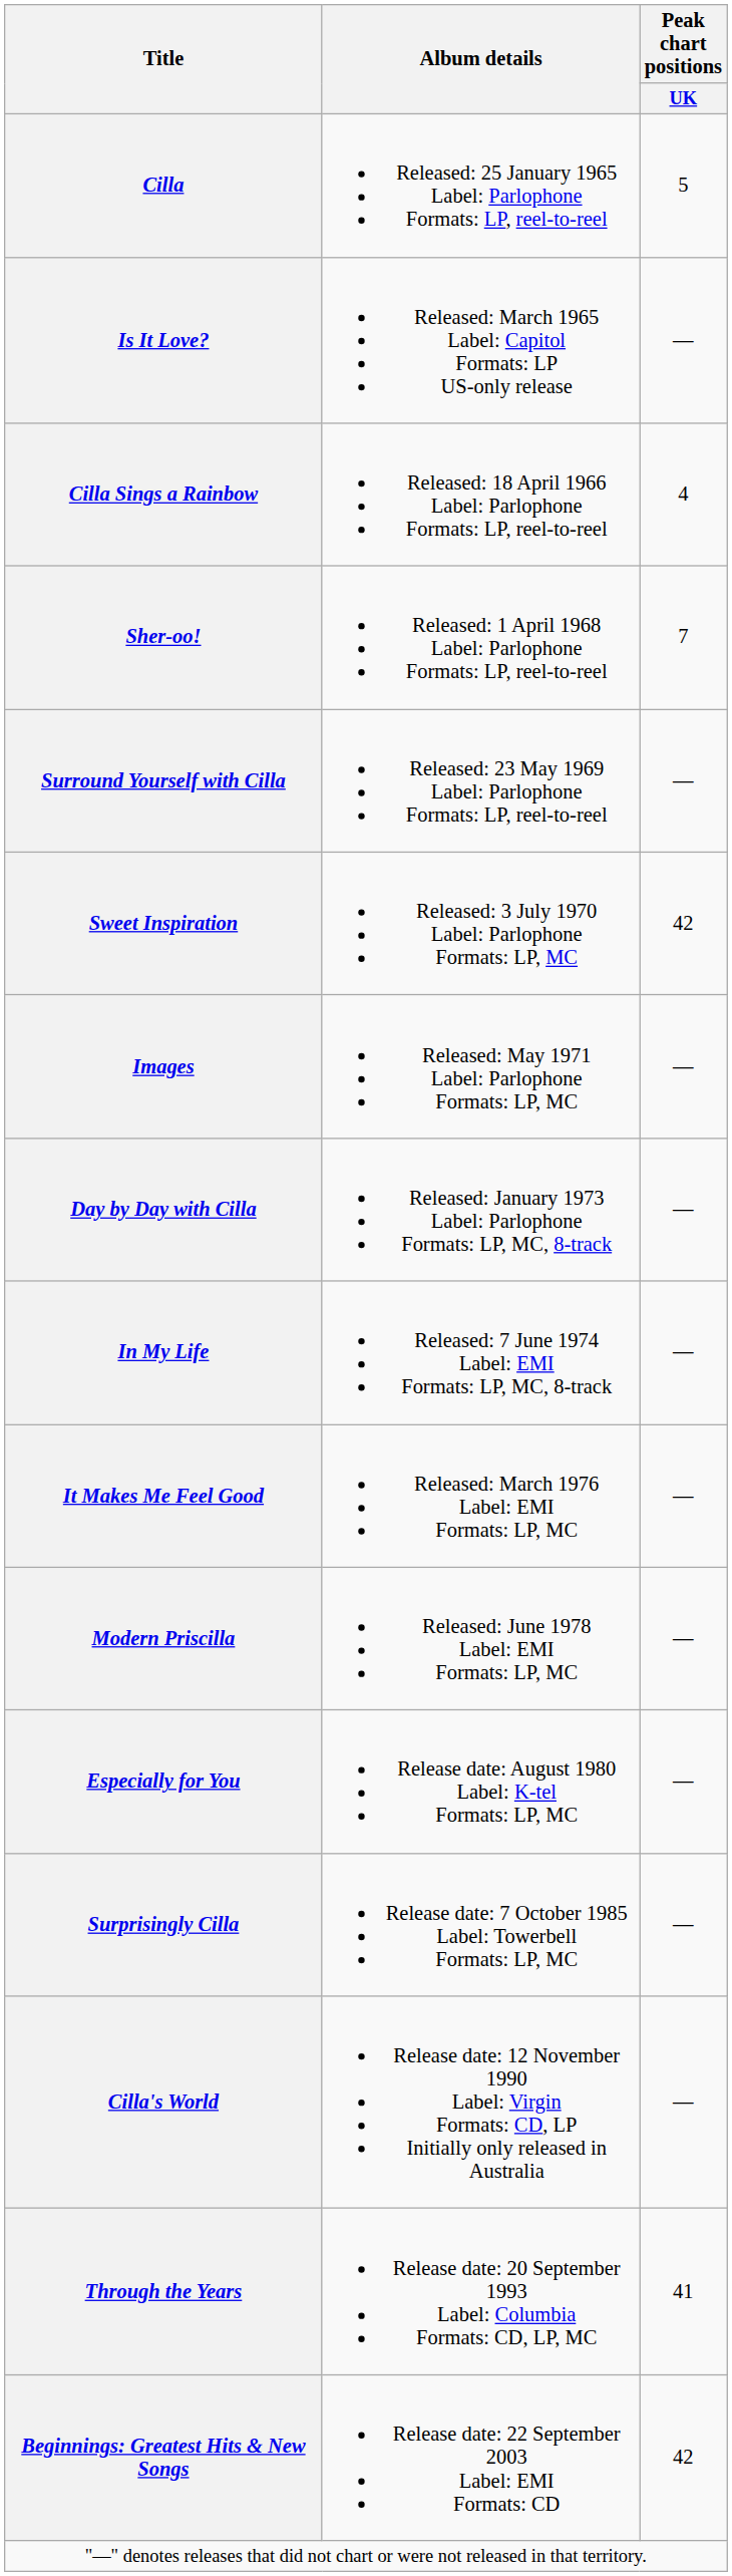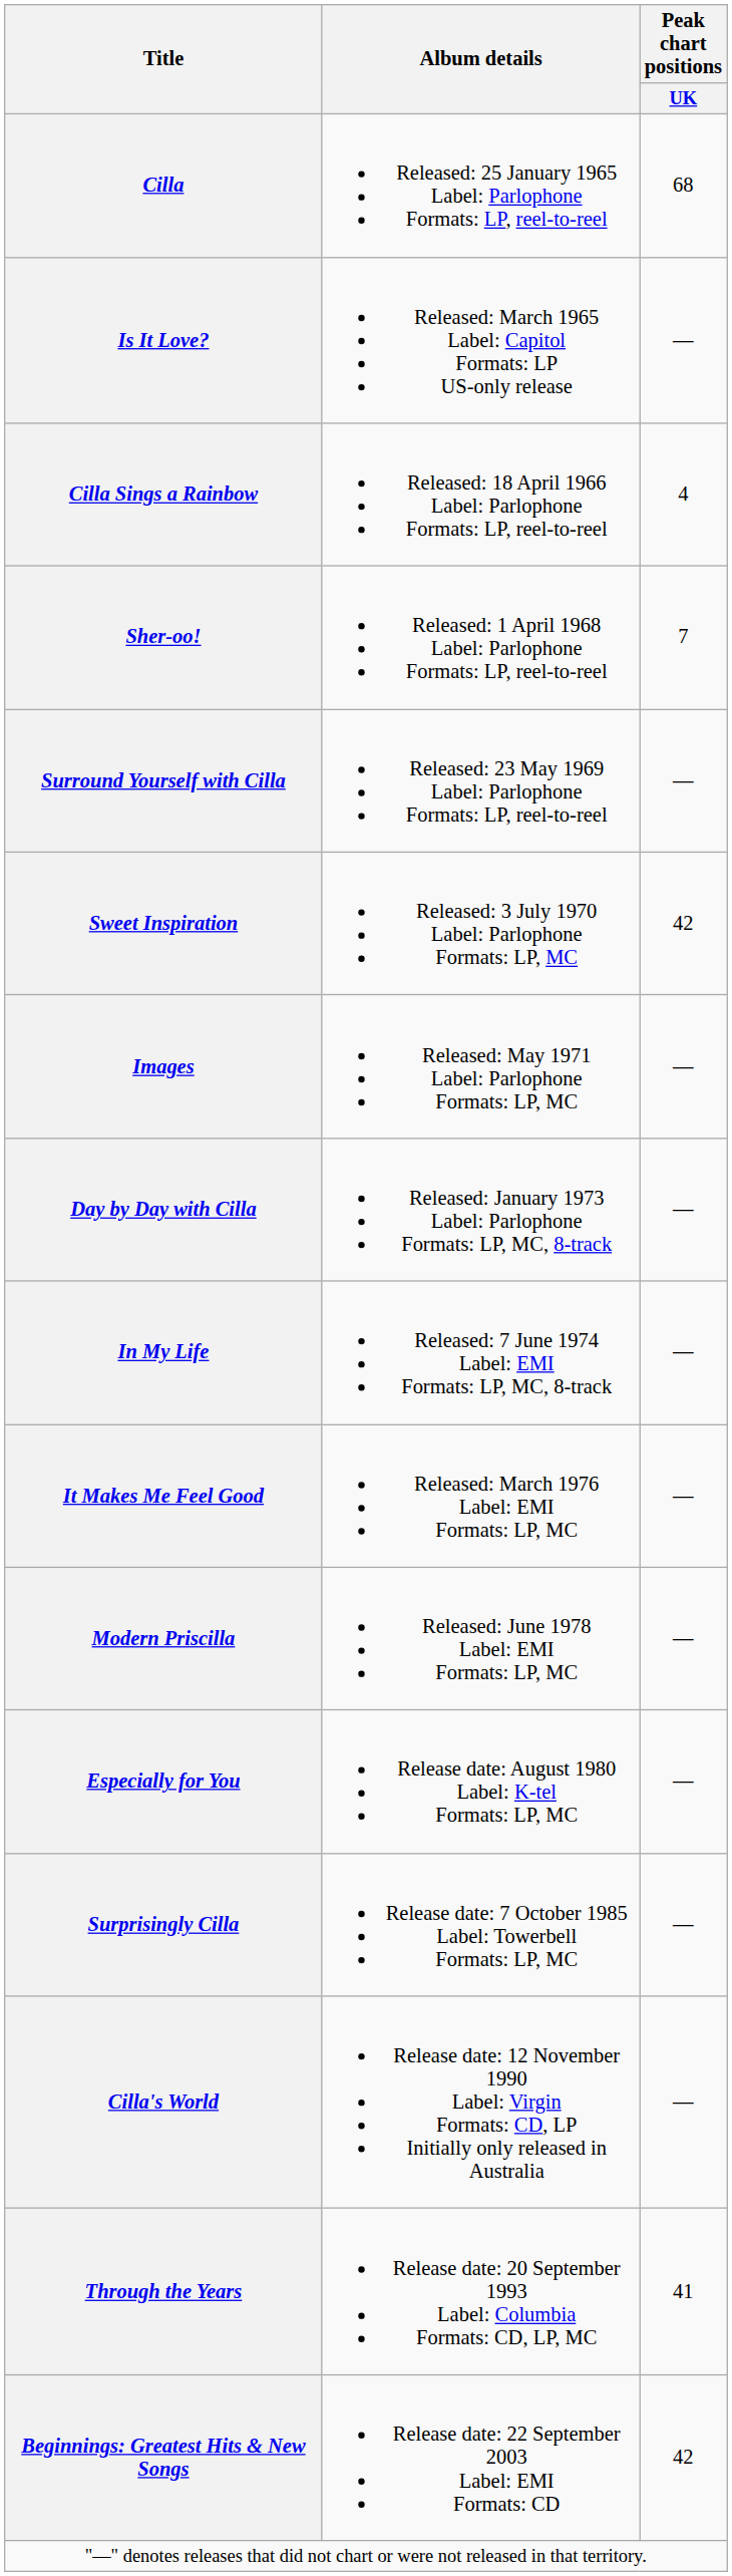 <table class="wikitable plainrowheaders" style="text-align:center;">
 <tr>
 <th scope="col" rowspan="2" style="width:15em;">Title</th>
 <th scope="col" rowspan="2" style="width:15em;">Album details</th>
 <th scope="col">Peak chart positions</th>
 </tr>
 <tr>
 <th scope="col" style="width:2em;font-size:90%;"><a href='#'>UK</a><br></th>
 </tr>
 <tr>
 <th scope="row"><em><a href='#'>Cilla</a></em></th>
 <td><br><ul><li>Released: 25 January 1965</li><li>Label: <a href='#'>Parlophone</a></li><li>Formats: <a href='#'>LP</a>, <a href='#'>reel-to-reel</a></li></ul></td>
-<td>5</td>
+<td>68</td>
 </tr>
 <tr>
 <th scope="row"><em><a href='#'>Is It Love?</a></em></th>
 <td><br><ul><li>Released: March 1965</li><li>Label: <a href='#'>Capitol</a></li><li>Formats: LP</li><li>US-only release</li></ul></td>
 <td>—</td>
 </tr>
 <tr>
 <th scope="row"><em><a href='#'>Cilla Sings a Rainbow</a></em></th>
 <td><br><ul><li>Released: 18 April 1966</li><li>Label: Parlophone</li><li>Formats: LP, reel-to-reel</li></ul></td>
 <td>4</td>
 </tr>
 <tr>
 <th scope="row"><em><a href='#'>Sher-oo!</a></em></th>
 <td><br><ul><li>Released: 1 April 1968</li><li>Label: Parlophone</li><li>Formats: LP, reel-to-reel</li></ul></td>
 <td>7</td>
 </tr>
 <tr>
 <th scope="row"><em><a href='#'>Surround Yourself with Cilla</a></em></th>
 <td><br><ul><li>Released: 23 May 1969</li><li>Label: Parlophone</li><li>Formats: LP, reel-to-reel</li></ul></td>
 <td>—</td>
 </tr>
 <tr>
 <th scope="row"><em><a href='#'>Sweet Inspiration</a></em></th>
 <td><br><ul><li>Released: 3 July 1970</li><li>Label: Parlophone</li><li>Formats: LP, <a href='#'>MC</a></li></ul></td>
 <td>42</td>
 </tr>
 <tr>
 <th scope="row"><em><a href='#'>Images</a></em></th>
 <td><br><ul><li>Released: May 1971</li><li>Label: Parlophone</li><li>Formats: LP, MC</li></ul></td>
 <td>—</td>
 </tr>
 <tr>
 <th scope="row"><em><a href='#'>Day by Day with Cilla</a></em></th>
 <td><br><ul><li>Released: January 1973</li><li>Label: Parlophone</li><li>Formats: LP, MC, <a href='#'>8-track</a></li></ul></td>
 <td>—</td>
 </tr>
 <tr>
 <th scope="row"><em><a href='#'>In My Life</a></em></th>
 <td><br><ul><li>Released: 7 June 1974</li><li>Label: <a href='#'>EMI</a></li><li>Formats: LP, MC, 8-track</li></ul></td>
 <td>—</td>
 </tr>
 <tr>
 <th scope="row"><em><a href='#'>It Makes Me Feel Good</a></em></th>
 <td><br><ul><li>Released: March 1976</li><li>Label: EMI</li><li>Formats: LP, MC</li></ul></td>
 <td>—</td>
 </tr>
 <tr>
 <th scope="row"><em><a href='#'>Modern Priscilla</a></em></th>
 <td><br><ul><li>Released: June 1978</li><li>Label: EMI</li><li>Formats: LP, MC</li></ul></td>
 <td>—</td>
 </tr>
 <tr>
 <th scope="row"><em><a href='#'>Especially for You</a></em></th>
 <td><br><ul><li>Release date: August 1980</li><li>Label: <a href='#'>K-tel</a></li><li>Formats: LP, MC</li></ul></td>
 <td>—</td>
 </tr>
 <tr>
 <th scope="row"><em><a href='#'>Surprisingly Cilla</a></em></th>
 <td><br><ul><li>Release date: 7 October 1985</li><li>Label: Towerbell</li><li>Formats: LP, MC</li></ul></td>
 <td>—</td>
 </tr>
 <tr>
 <th scope="row"><em><a href='#'>Cilla's World</a></em></th>
 <td><br><ul><li>Release date: 12 November 1990</li><li>Label: <a href='#'>Virgin</a></li><li>Formats: <a href='#'>CD</a>, LP</li><li>Initially only released in Australia</li></ul></td>
 <td>—</td>
 </tr>
 <tr>
 <th scope="row"><em><a href='#'>Through the Years</a></em></th>
 <td><br><ul><li>Release date: 20 September 1993</li><li>Label: <a href='#'>Columbia</a></li><li>Formats: CD, LP, MC</li></ul></td>
 <td>41</td>
 </tr>
 <tr>
 <th scope="row"><em><a href='#'>Beginnings: Greatest Hits & New Songs</a></em></th>
 <td><br><ul><li>Release date: 22 September 2003</li><li>Label: EMI</li><li>Formats: CD</li></ul></td>
 <td>42</td>
 </tr>
 <tr>
 <td colspan="3" style="font-size:90%">"—" denotes releases that did not chart or were not released in that territory.</td>
 </tr>
 </table>
